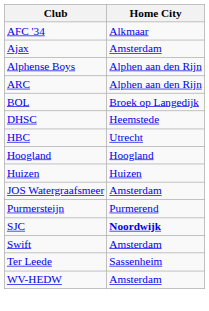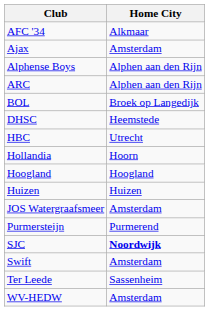 <table class="wikitable sortable">
 <tr>
 <th>Club</th>
 <th>Home City</th>
 </tr>
 <tr>
 <td><a href='#'>AFC '34</a></td>
 <td><a href='#'>Alkmaar</a></td>
 </tr>
 <tr>
 <td><a href='#'>Ajax</a></td>
 <td><a href='#'>Amsterdam</a></td>
 </tr>
 <tr>
 <td><a href='#'>Alphense Boys</a></td>
 <td><a href='#'>Alphen aan den Rijn</a></td>
 </tr>
 <tr>
 <td><a href='#'>ARC</a></td>
 <td><a href='#'>Alphen aan den Rijn</a></td>
 </tr>
 <tr>
 <td><a href='#'>BOL</a></td>
 <td><a href='#'>Broek op Langedijk</a></td>
 </tr>
 <tr>
 <td><a href='#'>DHSC</a></td>
 <td><a href='#'>Heemstede</a></td>
 </tr>
 <tr>
 <td><a href='#'>HBC</a></td>
 <td><a href='#'>Utrecht</a></td>
 </tr>
 <tr>
+<td><a href='#'>Hollandia</a></td>
+<td><a href='#'>Hoorn</a></td>
+</tr>
+<tr>
 <td><a href='#'>Hoogland</a></td>
 <td><a href='#'>Hoogland</a></td>
 </tr>
 <tr>
 <td><a href='#'>Huizen</a></td>
 <td><a href='#'>Huizen</a></td>
 </tr>
 <tr>
 <td><a href='#'>JOS Watergraafsmeer</a></td>
 <td><a href='#'>Amsterdam</a></td>
 </tr>
 <tr>
 <td><a href='#'>Purmersteijn</a></td>
 <td><a href='#'>Purmerend</a></td>
 </tr>
 <tr>
 <td><a href='#'>SJC</a></td>
 <td><strong><a href='#'>Noordwijk</a></strong></td>
 </tr>
 <tr>
 <td><a href='#'>Swift</a></td>
 <td><a href='#'>Amsterdam</a></td>
 </tr>
 <tr>
 <td><a href='#'>Ter Leede</a></td>
 <td><a href='#'>Sassenheim</a></td>
 </tr>
 <tr>
 <td><a href='#'>WV-HEDW</a></td>
 <td><a href='#'>Amsterdam</a></td>
 </tr>
 </table>
